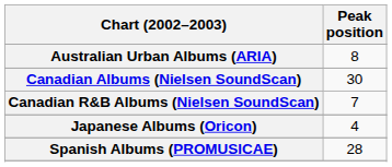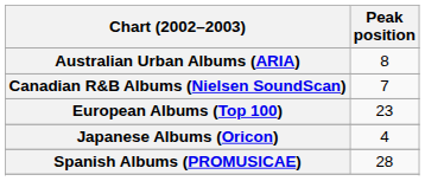 <table class="wikitable sortable plainrowheaders" style="text-align:center">
 <tr>
 <th scope="col">Chart (2002–2003)</th>
 <th scope="col">Peak<br>position</th>
 </tr>
 <tr>
 </tr>
 <tr>
 <th scope="row">Australian Urban Albums (<a href='#'>ARIA</a>)</th>
 <td>8</td>
 </tr>
 <tr>
 </tr>
 <tr>
 </tr>
 <tr>
 </tr>
 <tr>
-<th scope="row"><a href='#'>Canadian Albums</a> (<a href='#'>Nielsen SoundScan</a>)</th>
-<td style="text-align:center;">30</td>
-</tr>
-<tr>
 <th scope="row">Canadian R&B Albums (<a href='#'>Nielsen SoundScan</a>)</th>
 <td style="text-align:center;">7</td>
 </tr>
 <tr>
+</tr>
+<tr>
+<th scope="row">European Albums (<a href='#'>Top 100</a>)</th>
+<td>23</td>
 </tr>
 <tr>
 </tr>
 <tr>
 </tr>
 <tr>
 </tr>
 <tr>
 <th scope="row">Japanese Albums (<a href='#'>Oricon</a>)</th>
 <td>4</td>
 </tr>
 <tr>
 </tr>
 <tr>
 <th scope="row">Spanish Albums (<a href='#'>PROMUSICAE</a>)</th>
 <td>28</td>
 </tr>
 <tr>
 </tr>
 <tr>
 </tr>
 <tr>
 </tr>
 <tr>
 </tr>
 <tr>
 </tr>
 <tr>
 </tr>
 </table>
